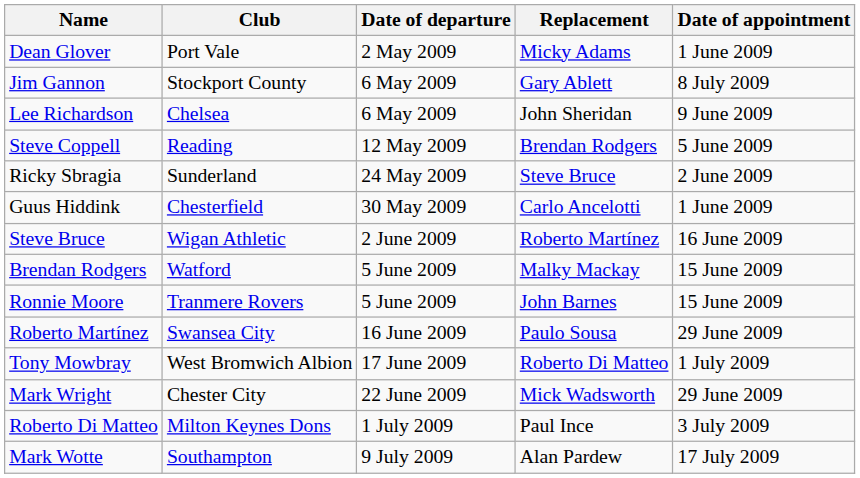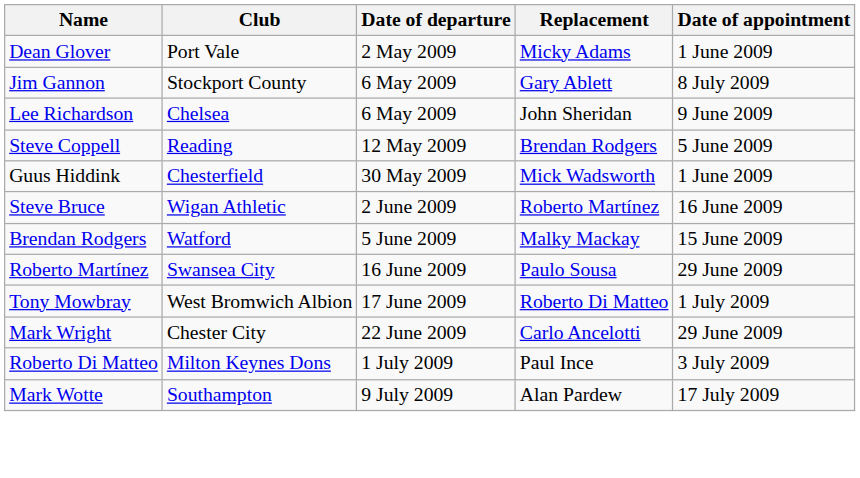 <table class="wikitable">
 <tr>
 <th>Name</th>
 <th>Club</th>
 <th>Date of departure</th>
 <th>Replacement</th>
 <th>Date of appointment</th>
 </tr>
 <tr>
 <td><a href='#'>Dean Glover</a></td>
 <td>Port Vale</td>
 <td>2 May 2009</td>
 <td><a href='#'>Micky Adams</a></td>
 <td>1 June 2009</td>
 </tr>
 <tr>
 <td><a href='#'>Jim Gannon</a></td>
 <td>Stockport County</td>
 <td>6 May 2009</td>
 <td><a href='#'>Gary Ablett</a></td>
 <td>8 July 2009</td>
 </tr>
 <tr>
 <td><a href='#'>Lee Richardson</a></td>
 <td><a href='#'>Chelsea</a></td>
 <td>6 May 2009</td>
 <td>John Sheridan</td>
 <td>9 June 2009</td>
 </tr>
 <tr>
 <td><a href='#'>Steve Coppell</a></td>
 <td><a href='#'>Reading</a></td>
 <td>12 May 2009</td>
 <td><a href='#'>Brendan Rodgers</a></td>
 <td>5 June 2009</td>
 </tr>
 <tr>
-<td>Ricky Sbragia</td>
-<td>Sunderland</td>
-<td>24 May 2009</td>
-<td><a href='#'>Steve Bruce</a></td>
-<td>2 June 2009</td>
-</tr>
-<tr>
 <td>Guus Hiddink</td>
 <td><a href='#'>Chesterfield</a></td>
 <td>30 May 2009</td>
-<td><a href='#'>Carlo Ancelotti</a></td>
+<td><a href='#'>Mick Wadsworth</a></td>
 <td>1 June 2009</td>
 </tr>
 <tr>
 <td><a href='#'>Steve Bruce</a></td>
 <td><a href='#'>Wigan Athletic</a></td>
 <td>2 June 2009</td>
 <td><a href='#'>Roberto Martínez</a></td>
 <td>16 June 2009</td>
 </tr>
 <tr>
 <td><a href='#'>Brendan Rodgers</a></td>
 <td><a href='#'>Watford</a></td>
 <td>5 June 2009</td>
 <td><a href='#'>Malky Mackay</a></td>
-<td>15 June 2009</td>
-</tr>
-<tr>
-<td><a href='#'>Ronnie Moore</a></td>
-<td><a href='#'>Tranmere Rovers</a></td>
-<td>5 June 2009</td>
-<td><a href='#'>John Barnes</a></td>
 <td>15 June 2009</td>
 </tr>
 <tr>
 <td><a href='#'>Roberto Martínez</a></td>
 <td><a href='#'>Swansea City</a></td>
 <td>16 June 2009</td>
 <td><a href='#'>Paulo Sousa</a></td>
 <td>29 June 2009</td>
 </tr>
 <tr>
 <td><a href='#'>Tony Mowbray</a></td>
 <td>West Bromwich Albion</td>
 <td>17 June 2009</td>
 <td><a href='#'>Roberto Di Matteo</a></td>
 <td>1 July 2009</td>
 </tr>
 <tr>
 <td><a href='#'>Mark Wright</a></td>
 <td>Chester City</td>
 <td>22 June 2009</td>
-<td><a href='#'>Mick Wadsworth</a></td>
+<td><a href='#'>Carlo Ancelotti</a></td>
 <td>29 June 2009</td>
 </tr>
 <tr>
 <td><a href='#'>Roberto Di Matteo</a></td>
 <td><a href='#'>Milton Keynes Dons</a></td>
 <td>1 July 2009</td>
 <td>Paul Ince</td>
 <td>3 July 2009</td>
 </tr>
 <tr>
 <td><a href='#'>Mark Wotte</a></td>
 <td><a href='#'>Southampton</a></td>
 <td>9 July 2009</td>
 <td>Alan Pardew</td>
 <td>17 July 2009</td>
 </tr>
 </table>
